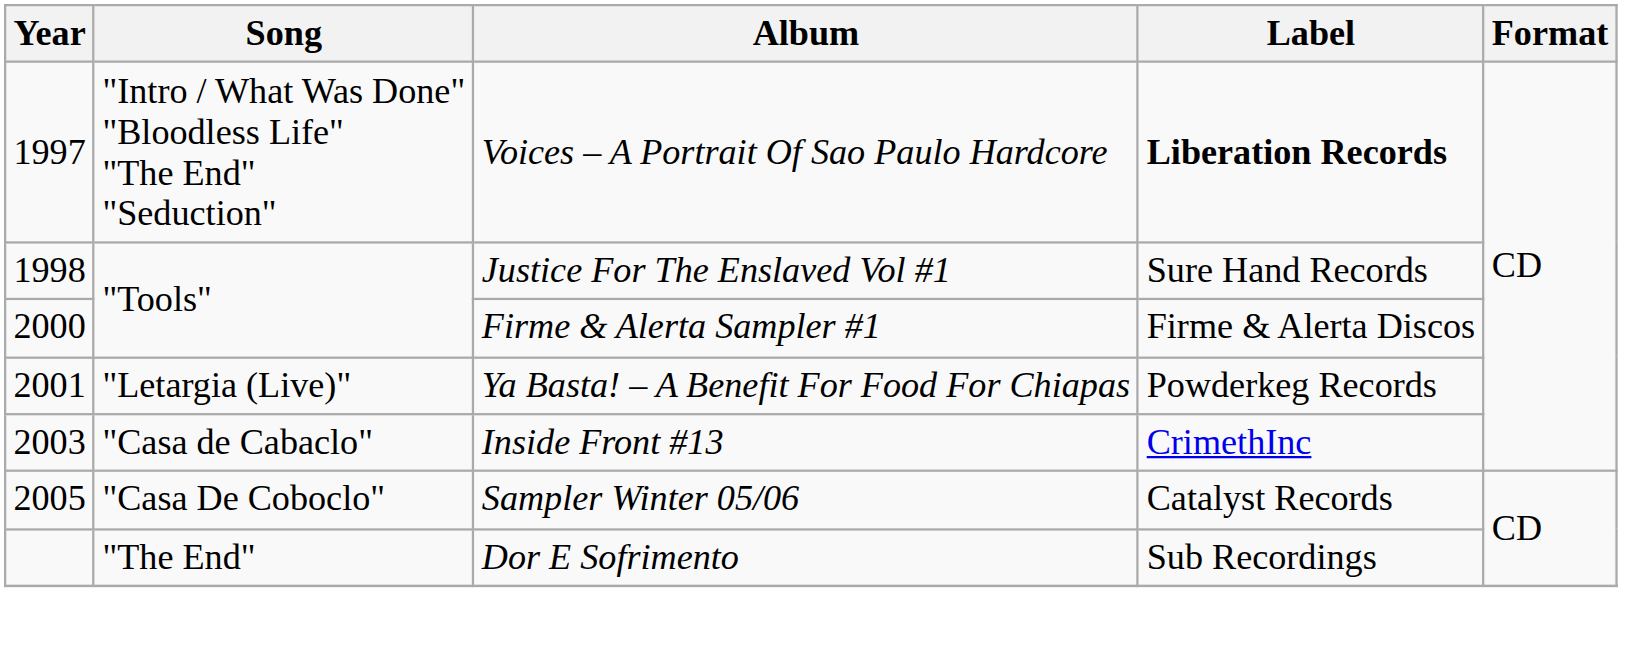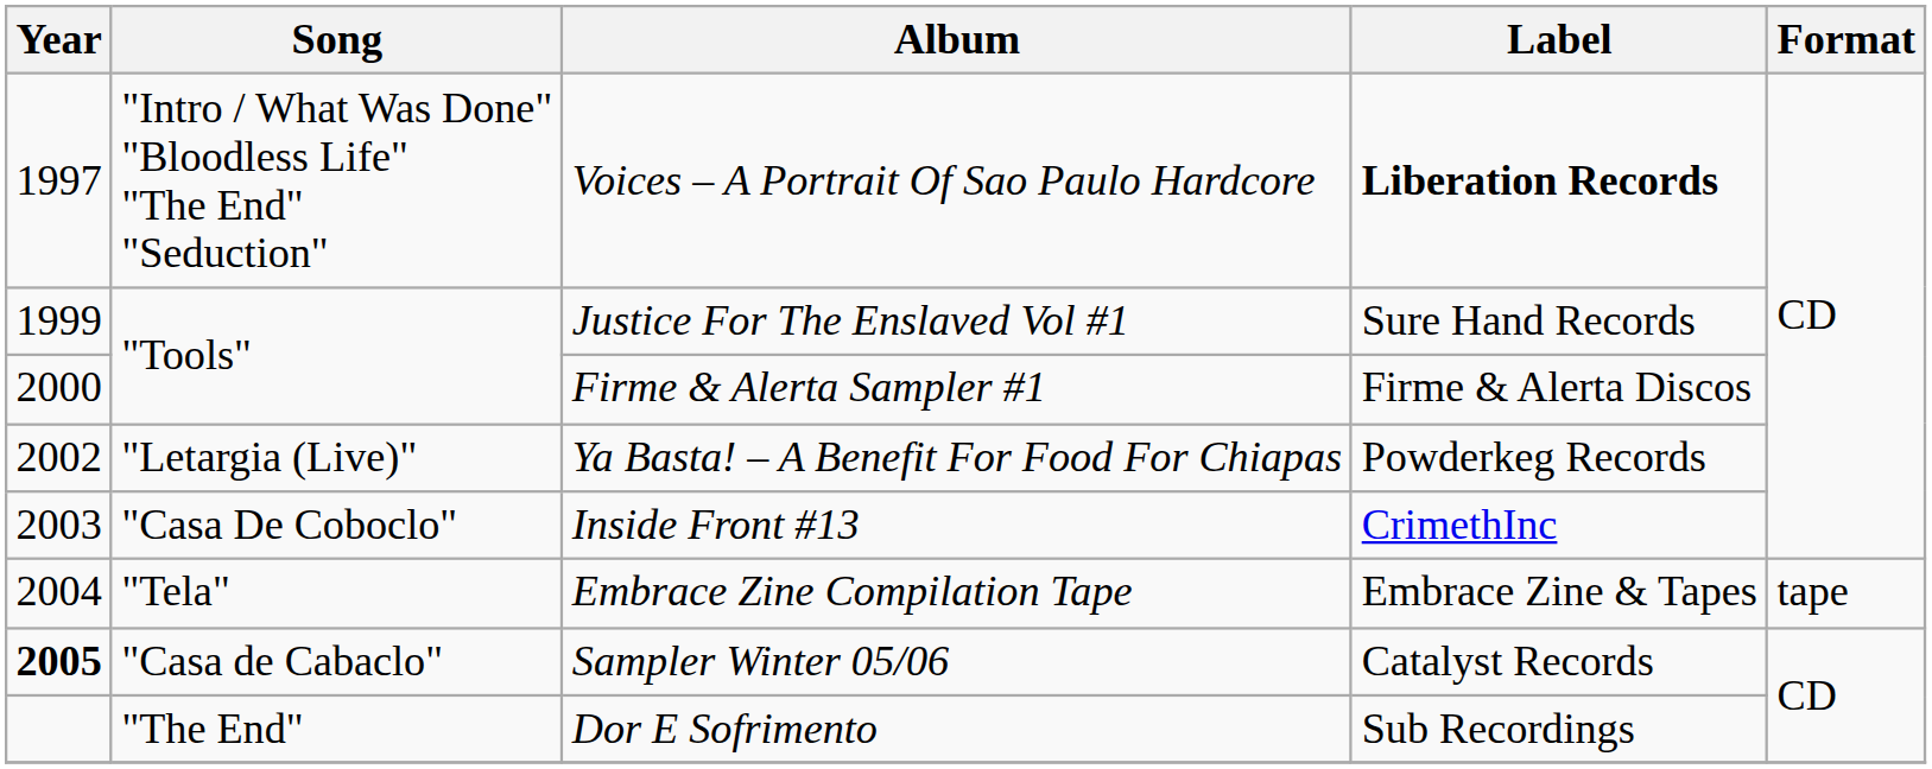 <table class="wikitable">
 <tr>
 <th>Year</th>
 <th>Song</th>
 <th>Album</th>
 <th>Label</th>
 <th>Format</th>
 </tr>
 <tr>
 <td>1997</td>
 <td>"Intro / What Was Done"<br>"Bloodless Life"<br>"The End"<br>"Seduction"</td>
 <td><em>Voices – A Portrait Of Sao Paulo Hardcore</em></td>
 <td><strong>Liberation Records</strong></td>
 <td rowspan="5">CD</td>
 </tr>
 <tr>
-<td>1998</td>
+<td>1999</td>
 <td rowspan="2">"Tools"</td>
 <td><em>Justice For The Enslaved Vol #1</em></td>
 <td>Sure Hand Records</td>
 </tr>
 <tr>
 <td>2000</td>
 <td><em>Firme & Alerta Sampler #1</em></td>
 <td>Firme & Alerta Discos</td>
 </tr>
 <tr>
-<td>2001</td>
+<td>2002</td>
 <td>"Letargia (Live)"</td>
 <td><em>Ya Basta! – A Benefit For Food For Chiapas</em></td>
 <td>Powderkeg Records</td>
 </tr>
 <tr>
 <td>2003</td>
-<td>"Casa de Cabaclo"</td>
+<td>"Casa De Coboclo"</td>
 <td><em>Inside Front #13</em></td>
 <td><a href='#'>CrimethInc</a></td>
 </tr>
 <tr>
-<td>2005</td>
-<td>"Casa De Coboclo"</td>
+<td>2004</td>
+<td>"Tela"</td>
+<td><em>Embrace Zine Compilation Tape</em></td>
+<td>Embrace Zine & Tapes</td>
+<td>tape</td>
+</tr>
+<tr>
+<td><strong>2005</strong></td>
+<td>"Casa de Cabaclo"</td>
 <td><em>Sampler Winter 05/06</em></td>
 <td>Catalyst Records</td>
 <td rowspan="2">CD</td>
 </tr>
 <tr>
 <td></td>
 <td>"The End"</td>
 <td><em>Dor E Sofrimento</em></td>
 <td>Sub Recordings</td>
 </tr>
 <tr>
 </tr>
 </table>
